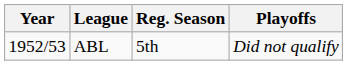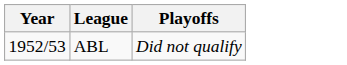 <table class="wikitable">
 <tr>
 <th>Year</th>
 <th>League</th>
-<th>Reg. Season</th>
 <th>Playoffs</th>
 </tr>
 <tr>
 <td>1952/53</td>
 <td>ABL</td>
-<td>5th</td>
 <td><em>Did not qualify</em></td>
 </tr>
 </table>
